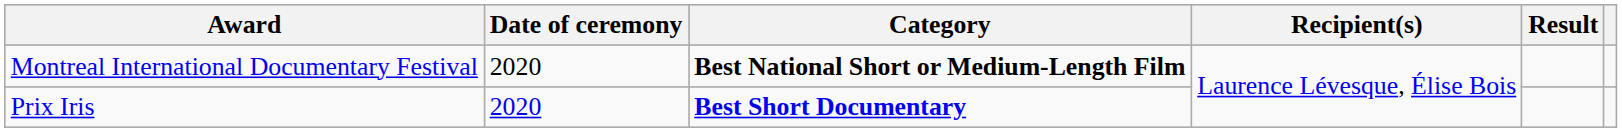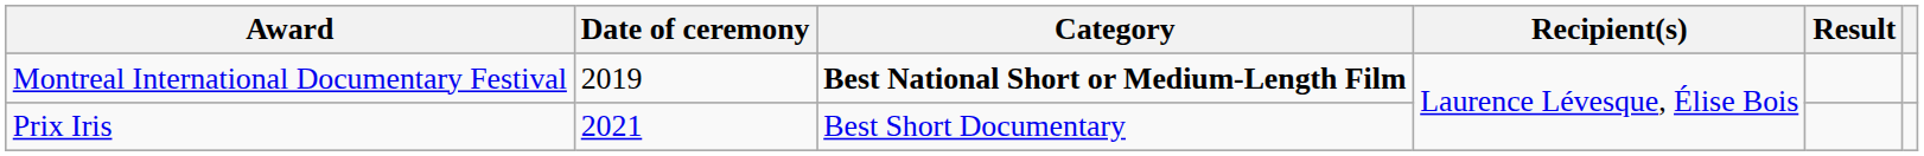 <table class="wikitable sortable plainrowheaders">
 <tr>
 <th scope="col">Award</th>
 <th scope="col">Date of ceremony</th>
 <th scope="col">Category</th>
 <th scope="col">Recipient(s)</th>
 <th scope="col">Result</th>
 <th scope="col" class="unsortable"></th>
 </tr>
 <tr>
 <td><a href='#'>Montreal International Documentary Festival</a></td>
-<td>2020</td>
+<td>2019</td>
 <td><strong>Best National Short or Medium-Length Film</strong></td>
 <td rowspan=2><a href='#'>Laurence Lévesque</a>, <a href='#'>Élise Bois</a></td>
 <td></td>
 <td></td>
 </tr>
 <tr>
 <td><a href='#'>Prix Iris</a></td>
-<td><a href='#'>2020</a></td>
-<td><strong><a href='#'>Best Short Documentary</a></strong></td>
+<td><a href='#'>2021</a></td>
+<td><a href='#'>Best Short Documentary</a></td>
 <td></td>
 <td></td>
 </tr>
 </table>
